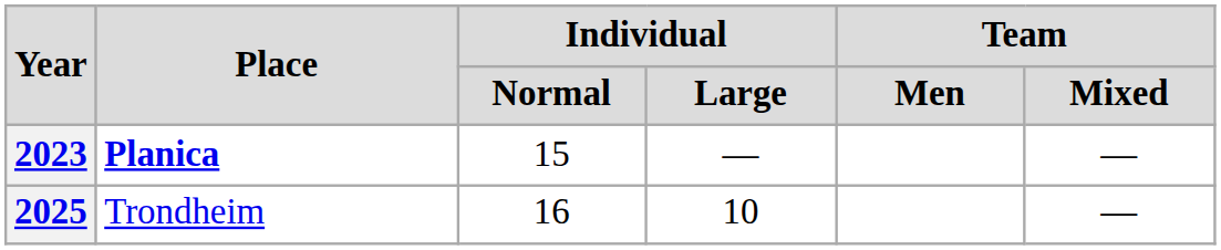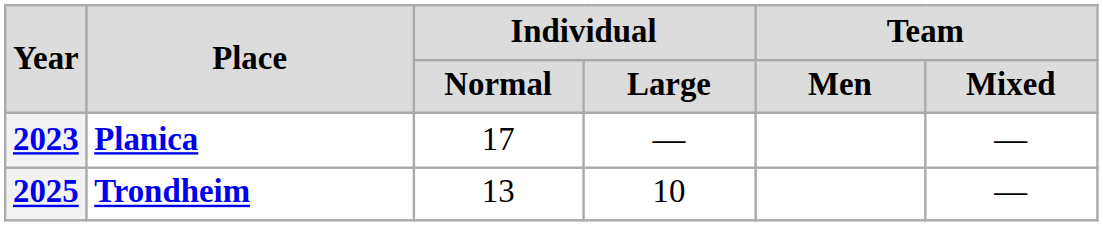 <table class="wikitable plainrowheaders" style="background:#fff; font-size:86%; line-height:16px; border:gray solid 1px; border-collapse:collapse;">
 <tr style="background:#ccc; text-align:center;">
 <th scope="col" rowspan="2" style="background:#dcdcdc; width:25px;">Year</th>
 <th scope="col" rowspan="2" style="background:#dcdcdc; width:130px;">Place</th>
 <th scope="col" colspan="2" style="background:#dcdcdc; width:130px;">Individual</th>
 <th scope="col" colspan="2" style="background:#dcdcdc; width:130px;">Team</th>
 </tr>
 <tr>
 <th scope="col" style="background:#dcdcdc; width:65px;">Normal</th>
 <th scope="col" style="background:#dcdcdc; width:65px;">Large</th>
 <th scope="col" style="background:#dcdcdc; width:65px;">Men</th>
 <th scope="col" style="background:#dcdcdc; width:65px;">Mixed</th>
 </tr>
 <tr>
 <th scope=row align=center><a href='#'>2023</a></th>
 <td><strong> <a href='#'>Planica</a></strong></td>
-<td align=center>15</td>
+<td align=center>17</td>
 <td align=center>—</td>
 <td style="text-align:center"></td>
 <td align=center>—</td>
 </tr>
 <tr>
 <th scope=row align=center><a href='#'>2025</a></th>
-<td> <a href='#'>Trondheim</a></td>
-<td align=center>16</td>
+<td><strong> <a href='#'>Trondheim</a></strong></td>
+<td align=center>13</td>
 <td align=center>10</td>
 <td align=center></td>
 <td align=center>—</td>
 </tr>
 </table>
